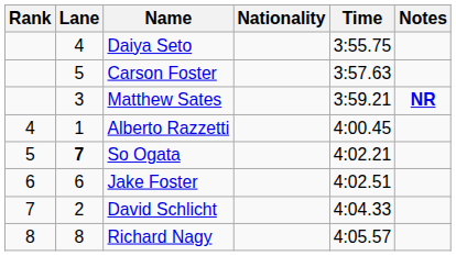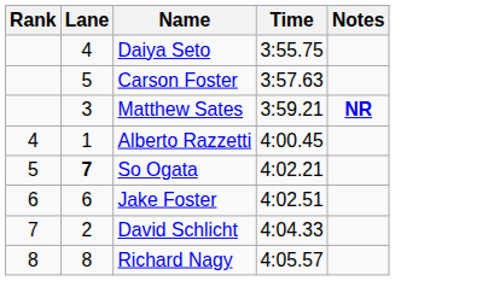 <table class="wikitable sortable" style="text-align:center">
 <tr>
 <th>Rank</th>
 <th>Lane</th>
 <th>Name</th>
-<th>Nationality</th>
 <th>Time</th>
 <th>Notes</th>
 </tr>
 <tr>
 <td></td>
 <td>4</td>
 <td align=left><a href='#'>Daiya Seto</a></td>
-<td align=left></td>
 <td>3:55.75</td>
 <td></td>
 </tr>
 <tr>
 <td></td>
 <td>5</td>
 <td align=left><a href='#'>Carson Foster</a></td>
-<td align=left></td>
 <td>3:57.63</td>
 <td></td>
 </tr>
 <tr>
 <td></td>
 <td>3</td>
 <td align=left><a href='#'>Matthew Sates</a></td>
-<td align=left></td>
 <td>3:59.21</td>
 <td><strong><a href='#'>NR</a></strong></td>
 </tr>
 <tr>
 <td>4</td>
 <td>1</td>
 <td align=left><a href='#'>Alberto Razzetti</a></td>
-<td align=left></td>
 <td>4:00.45</td>
 <td></td>
 </tr>
 <tr>
 <td>5</td>
 <td><strong>7</strong></td>
 <td align=left><a href='#'>So Ogata</a></td>
-<td align=left></td>
 <td>4:02.21</td>
 <td></td>
 </tr>
 <tr>
 <td>6</td>
 <td>6</td>
 <td align=left><a href='#'>Jake Foster</a></td>
-<td align=left></td>
 <td>4:02.51</td>
 <td></td>
 </tr>
 <tr>
 <td>7</td>
 <td>2</td>
 <td align=left><a href='#'>David Schlicht</a></td>
-<td align=left></td>
 <td>4:04.33</td>
 <td></td>
 </tr>
 <tr>
 <td>8</td>
 <td>8</td>
 <td align=left><a href='#'>Richard Nagy</a></td>
-<td align=left></td>
 <td>4:05.57</td>
 <td></td>
 </tr>
 </table>
